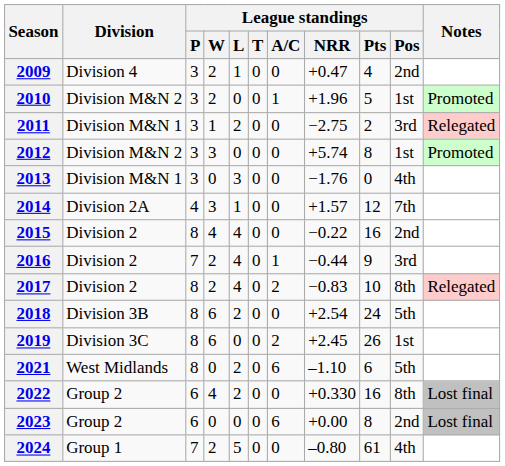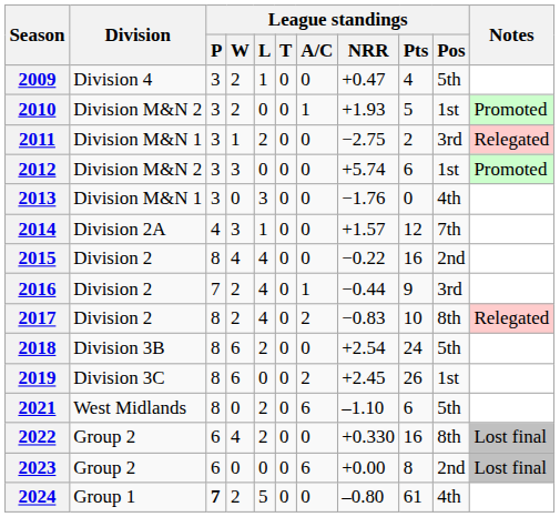 <table class="wikitable sortable">
 <tr>
 <th scope="col" rowspan="2">Season</th>
 <th scope="col" rowspan="2">Division</th>
 <th scope="col" colspan="8">League standings</th>
 <th scope="col" rowspan="2">Notes</th>
 </tr>
 <tr>
 <th scope="col">P</th>
 <th scope="col">W</th>
 <th scope="col">L</th>
 <th scope="col">T</th>
 <th scope="col">A/C</th>
 <th scope="col">NRR</th>
 <th scope="col">Pts</th>
 <th scope="col">Pos</th>
 </tr>
 <tr>
 <th scope="row"><a href='#'>2009</a></th>
 <td>Division 4</td>
 <td>3</td>
 <td>2</td>
 <td>1</td>
 <td>0</td>
 <td>0</td>
 <td>+0.47</td>
 <td>4</td>
-<td>2nd</td>
+<td>5th</td>
 <td style="background: white;"></td>
 </tr>
 <tr>
 <th scope="row"><a href='#'>2010</a></th>
 <td>Division M&N 2</td>
 <td>3</td>
 <td>2</td>
 <td>0</td>
 <td>0</td>
 <td>1</td>
-<td>+1.96</td>
+<td>+1.93</td>
 <td>5</td>
 <td>1st</td>
 <td style="background: #cfc;">Promoted</td>
 </tr>
 <tr>
 <th scope="row"><a href='#'>2011</a></th>
 <td>Division M&N 1</td>
 <td>3</td>
 <td>1</td>
 <td>2</td>
 <td>0</td>
 <td>0</td>
 <td>−2.75</td>
 <td>2</td>
 <td>3rd</td>
 <td style="background: #ffcccc;">Relegated</td>
 </tr>
 <tr>
 <th scope="row"><a href='#'>2012</a></th>
 <td>Division M&N 2</td>
 <td>3</td>
 <td>3</td>
 <td>0</td>
 <td>0</td>
 <td>0</td>
 <td>+5.74</td>
-<td>8</td>
+<td>6</td>
 <td>1st</td>
 <td style="background: #cfc;">Promoted</td>
 </tr>
 <tr>
 <th scope="row"><a href='#'>2013</a></th>
 <td>Division M&N 1</td>
 <td>3</td>
 <td>0</td>
 <td>3</td>
 <td>0</td>
 <td>0</td>
 <td>−1.76</td>
 <td>0</td>
 <td>4th</td>
 <td style="background: white;"></td>
 </tr>
 <tr>
 <th scope="row"><a href='#'>2014</a></th>
 <td>Division 2A</td>
 <td>4</td>
 <td>3</td>
 <td>1</td>
 <td>0</td>
 <td>0</td>
 <td>+1.57</td>
 <td>12</td>
 <td>7th</td>
 <td style="background: white;"></td>
 </tr>
 <tr>
 <th scope="row"><a href='#'>2015</a></th>
 <td>Division 2</td>
 <td>8</td>
 <td>4</td>
 <td>4</td>
 <td>0</td>
 <td>0</td>
 <td>−0.22</td>
 <td>16</td>
 <td>2nd</td>
 <td style="background: white;"></td>
 </tr>
 <tr>
 <th scope="row"><a href='#'>2016</a></th>
 <td>Division 2</td>
 <td>7</td>
 <td>2</td>
 <td>4</td>
 <td>0</td>
 <td>1</td>
 <td>−0.44</td>
 <td>9</td>
 <td>3rd</td>
 <td style="background: white;"></td>
 </tr>
 <tr>
 <th scope="row"><a href='#'>2017</a></th>
 <td>Division 2</td>
 <td>8</td>
 <td>2</td>
 <td>4</td>
 <td>0</td>
 <td>2</td>
 <td>−0.83</td>
 <td>10</td>
 <td>8th</td>
 <td style="background: #ffcccc;">Relegated</td>
 </tr>
 <tr>
 <th scope="row"><a href='#'>2018</a></th>
 <td>Division 3B</td>
 <td>8</td>
 <td>6</td>
 <td>2</td>
 <td>0</td>
 <td>0</td>
 <td>+2.54</td>
 <td>24</td>
 <td>5th</td>
 <td style="background: white;"></td>
 </tr>
 <tr>
 <th scope="row"><a href='#'>2019</a></th>
 <td>Division 3C</td>
 <td>8</td>
 <td>6</td>
 <td>0</td>
 <td>0</td>
 <td>2</td>
 <td>+2.45</td>
 <td>26</td>
 <td>1st</td>
 <td style="background: white;"></td>
 </tr>
 <tr>
 <th scope="row"><a href='#'>2021</a></th>
 <td>West Midlands</td>
 <td>8</td>
 <td>0</td>
 <td>2</td>
 <td>0</td>
 <td>6</td>
 <td>–1.10</td>
 <td>6</td>
 <td>5th</td>
 <td style="background: white;"></td>
 </tr>
 <tr>
 <th scope="row"><a href='#'>2022</a></th>
 <td>Group 2</td>
 <td>6</td>
 <td>4</td>
 <td>2</td>
 <td>0</td>
 <td>0</td>
 <td>+0.330</td>
 <td>16</td>
 <td>8th</td>
 <td style="background: silver;">Lost final</td>
 </tr>
 <tr>
 <th scope="row"><a href='#'>2023</a></th>
 <td>Group 2</td>
 <td>6</td>
 <td>0</td>
 <td>0</td>
 <td>0</td>
 <td>6</td>
 <td>+0.00</td>
 <td>8</td>
 <td>2nd</td>
 <td style="background: silver;">Lost final</td>
 </tr>
 <tr>
 <th scope="row"><a href='#'>2024</a></th>
 <td>Group 1</td>
-<td>7</td>
+<td><strong>7</strong></td>
 <td>2</td>
 <td>5</td>
 <td>0</td>
 <td>0</td>
 <td>–0.80</td>
 <td>61</td>
 <td>4th</td>
 <td style="background: white;"></td>
 </tr>
 </table>
